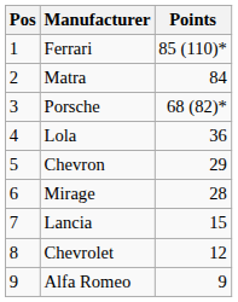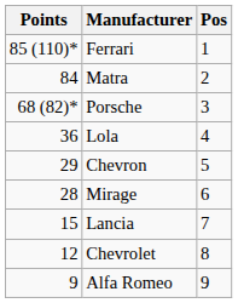 <table class="wikitable" style="font-size: 95%;">
 <tr>
+<th>Points</th>
+<th>Manufacturer</th>
 <th>Pos</th>
-<th>Manufacturer</th>
-<th>Points</th>
 </tr>
 <tr>
+<td align=right>85 (110)*</td>
+<td> Ferrari</td>
 <td>1</td>
-<td> Ferrari</td>
-<td align=right>85 (110)*</td>
 </tr>
 <tr>
+<td align=right>84</td>
+<td> Matra</td>
 <td>2</td>
-<td> Matra</td>
-<td align=right>84</td>
 </tr>
 <tr>
+<td align=right>68 (82)*</td>
+<td> Porsche</td>
 <td>3</td>
-<td> Porsche</td>
-<td align=right>68 (82)*</td>
 </tr>
 <tr>
+<td align=right>36</td>
+<td> Lola</td>
 <td>4</td>
-<td> Lola</td>
-<td align=right>36</td>
 </tr>
 <tr>
+<td align=right>29</td>
+<td> Chevron</td>
 <td>5</td>
-<td> Chevron</td>
-<td align=right>29</td>
 </tr>
 <tr>
+<td align=right>28</td>
+<td> Mirage</td>
 <td>6</td>
-<td> Mirage</td>
-<td align=right>28</td>
 </tr>
 <tr>
+<td align=right>15</td>
+<td> Lancia</td>
 <td>7</td>
-<td> Lancia</td>
-<td align=right>15</td>
 </tr>
 <tr>
+<td align=right>12</td>
+<td> Chevrolet</td>
 <td>8</td>
-<td> Chevrolet</td>
-<td align=right>12</td>
 </tr>
 <tr>
+<td align=right>9</td>
+<td> Alfa Romeo</td>
 <td>9</td>
-<td> Alfa Romeo</td>
-<td align=right>9</td>
 </tr>
 </table>
